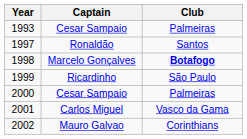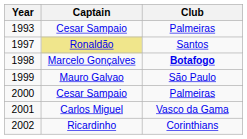 <table class="wikitable sortable" style="text-align:center; margin-left:1em;">
 <tr>
 <th style="width:50px">Year</th>
 <th style="width:150px">Captain</th>
 <th style="width:150px">Club</th>
 </tr>
 <tr>
 <td>1993</td>
 <td><a href='#'>Cesar Sampaio</a></td>
 <td><a href='#'>Palmeiras</a></td>
 </tr>
 <tr>
 <td>1997</td>
-<td><a href='#'>Ronaldão</a></td>
+<td style="background: khaki;"><a href='#'>Ronaldão</a></td>
 <td><a href='#'>Santos</a></td>
 </tr>
 <tr>
 <td>1998</td>
 <td><a href='#'>Marcelo Gonçalves </a></td>
 <td><strong><a href='#'>Botafogo</a></strong></td>
 </tr>
 <tr>
 <td>1999</td>
-<td><a href='#'>Ricardinho</a></td>
+<td><a href='#'>Mauro Galvao</a></td>
 <td><a href='#'>São Paulo</a></td>
 </tr>
 <tr>
 <td>2000</td>
 <td><a href='#'>Cesar Sampaio</a></td>
 <td><a href='#'>Palmeiras</a></td>
 </tr>
 <tr>
 <td>2001</td>
 <td><a href='#'>Carlos Miguel</a></td>
 <td><a href='#'>Vasco da Gama</a></td>
 </tr>
 <tr>
 <td>2002</td>
-<td><a href='#'>Mauro Galvao</a></td>
+<td><a href='#'>Ricardinho</a></td>
 <td><a href='#'>Corinthians</a></td>
 </tr>
 </table>
